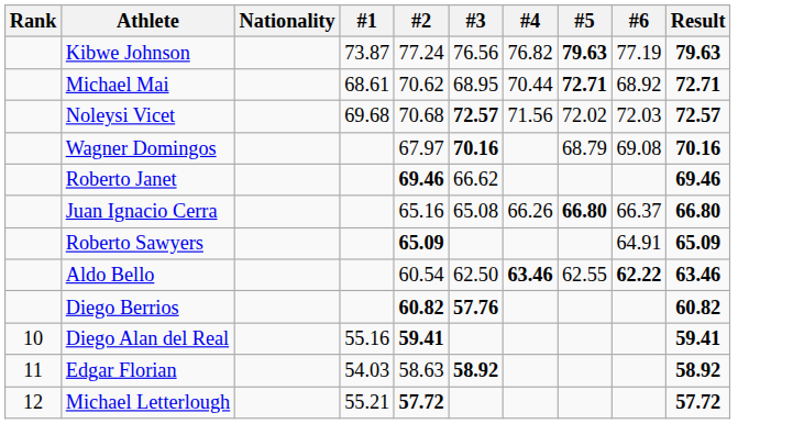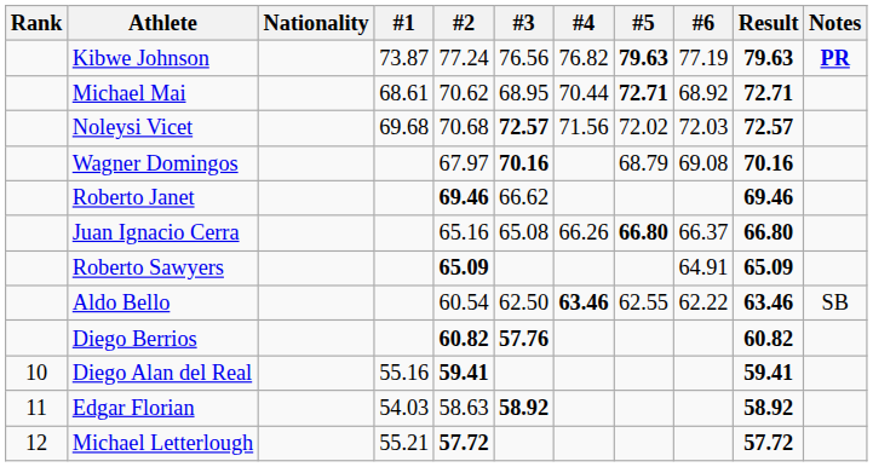 <table class="wikitable sortable" style="text-align:center">
 <tr>
 <th>Rank</th>
 <th>Athlete</th>
 <th>Nationality</th>
 <th>#1</th>
 <th>#2</th>
 <th>#3</th>
 <th>#4</th>
 <th>#5</th>
 <th>#6</th>
 <th>Result</th>
+<th>Notes</th>
 </tr>
 <tr>
 <td></td>
 <td align=left><a href='#'>Kibwe Johnson</a></td>
 <td align=left></td>
 <td>73.87</td>
 <td>77.24</td>
 <td>76.56</td>
 <td>76.82</td>
 <td><strong>79.63</strong></td>
 <td>77.19</td>
 <td><strong>79.63</strong></td>
+<td><strong><a href='#'>PR</a></strong></td>
 </tr>
 <tr>
 <td></td>
 <td align=left><a href='#'>Michael Mai</a></td>
 <td align=left></td>
 <td>68.61</td>
 <td>70.62</td>
 <td>68.95</td>
 <td>70.44</td>
 <td><strong>72.71</strong></td>
 <td>68.92</td>
 <td><strong>72.71</strong></td>
+<td></td>
 </tr>
 <tr>
 <td></td>
 <td align=left><a href='#'>Noleysi Vicet</a></td>
 <td align=left></td>
 <td>69.68</td>
 <td>70.68</td>
 <td><strong>72.57</strong></td>
 <td>71.56</td>
 <td>72.02</td>
 <td>72.03</td>
 <td><strong>72.57</strong></td>
+<td></td>
 </tr>
 <tr>
 <td></td>
 <td align=left><a href='#'>Wagner Domingos</a></td>
 <td align=left></td>
 <td></td>
 <td>67.97</td>
 <td><strong>70.16</strong></td>
 <td></td>
 <td>68.79</td>
 <td>69.08</td>
 <td><strong>70.16</strong></td>
+<td></td>
 </tr>
 <tr>
 <td></td>
 <td align=left><a href='#'>Roberto Janet</a></td>
 <td align=left></td>
 <td></td>
 <td><strong>69.46</strong></td>
 <td>66.62</td>
 <td></td>
 <td></td>
 <td></td>
 <td><strong>69.46</strong></td>
+<td></td>
 </tr>
 <tr>
 <td></td>
 <td align=left><a href='#'>Juan Ignacio Cerra</a></td>
 <td align=left></td>
 <td></td>
 <td>65.16</td>
 <td>65.08</td>
 <td>66.26</td>
 <td><strong>66.80</strong></td>
 <td>66.37</td>
 <td><strong>66.80</strong></td>
+<td></td>
 </tr>
 <tr>
 <td></td>
 <td align=left><a href='#'>Roberto Sawyers</a></td>
 <td align=left></td>
 <td></td>
 <td><strong>65.09</strong></td>
 <td></td>
 <td></td>
 <td></td>
 <td>64.91</td>
 <td><strong>65.09</strong></td>
+<td></td>
 </tr>
 <tr>
 <td></td>
 <td align=left><a href='#'>Aldo Bello</a></td>
 <td align=left></td>
 <td></td>
 <td>60.54</td>
 <td>62.50</td>
 <td><strong>63.46</strong></td>
 <td>62.55</td>
-<td><strong>62.22</strong></td>
+<td>62.22</td>
 <td><strong>63.46</strong></td>
+<td>SB</td>
 </tr>
 <tr>
 <td></td>
 <td align=left><a href='#'>Diego Berrios</a></td>
 <td align=left></td>
 <td></td>
 <td><strong>60.82</strong></td>
 <td><strong>57.76</strong></td>
 <td></td>
 <td></td>
 <td></td>
 <td><strong>60.82</strong></td>
+<td></td>
 </tr>
 <tr>
 <td>10</td>
 <td align=left><a href='#'>Diego Alan del Real</a></td>
 <td align=left></td>
 <td>55.16</td>
 <td><strong>59.41</strong></td>
 <td></td>
 <td></td>
 <td></td>
 <td></td>
 <td><strong>59.41</strong></td>
+<td></td>
 </tr>
 <tr>
 <td>11</td>
 <td align=left><a href='#'>Edgar Florian</a></td>
 <td align=left></td>
 <td>54.03</td>
 <td>58.63</td>
 <td><strong>58.92</strong></td>
 <td></td>
 <td></td>
 <td></td>
 <td><strong>58.92</strong></td>
+<td></td>
 </tr>
 <tr>
 <td>12</td>
 <td align=left><a href='#'>Michael Letterlough</a></td>
 <td align=left></td>
 <td>55.21</td>
 <td><strong>57.72</strong></td>
 <td></td>
 <td></td>
 <td></td>
 <td></td>
 <td><strong>57.72</strong></td>
+<td></td>
 </tr>
 </table>
